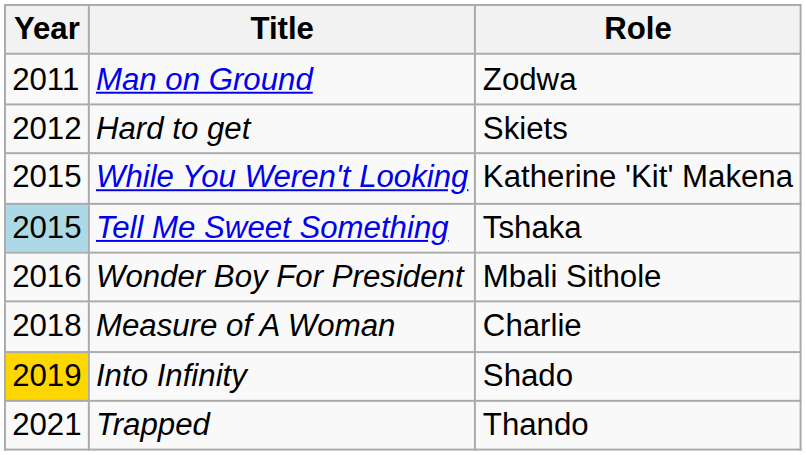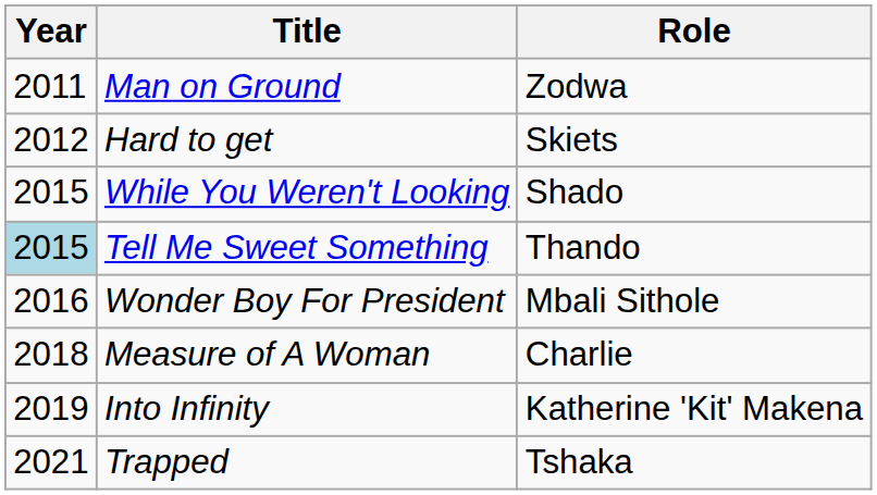 <table class="wikitable">
 <tr>
 <th>Year</th>
 <th>Title</th>
 <th>Role</th>
 </tr>
 <tr>
 <td>2011</td>
 <td><em><a href='#'>Man on Ground</a></em></td>
 <td>Zodwa</td>
 </tr>
 <tr>
 <td>2012</td>
 <td><em>Hard to get</em></td>
 <td>Skiets</td>
 </tr>
 <tr>
 <td>2015</td>
 <td><em><a href='#'>While You Weren't Looking </a></em></td>
-<td>Katherine 'Kit' Makena</td>
+<td>Shado</td>
 </tr>
 <tr>
 <td style="background: lightblue;">2015</td>
 <td><em><a href='#'>Tell Me Sweet Something</a></em></td>
-<td>Tshaka</td>
+<td>Thando</td>
 </tr>
 <tr>
 <td>2016</td>
 <td><em>Wonder Boy For President</em></td>
 <td>Mbali Sithole</td>
 </tr>
 <tr>
 <td>2018</td>
 <td><em>Measure of A Woman</em></td>
 <td>Charlie</td>
 </tr>
 <tr>
-<td style="background: gold;">2019</td>
+<td>2019</td>
 <td><em>Into Infinity</em></td>
-<td>Shado</td>
+<td>Katherine 'Kit' Makena</td>
 </tr>
 <tr>
 <td>2021</td>
 <td><em>Trapped</em></td>
-<td>Thando</td>
+<td>Tshaka</td>
 </tr>
 </table>
